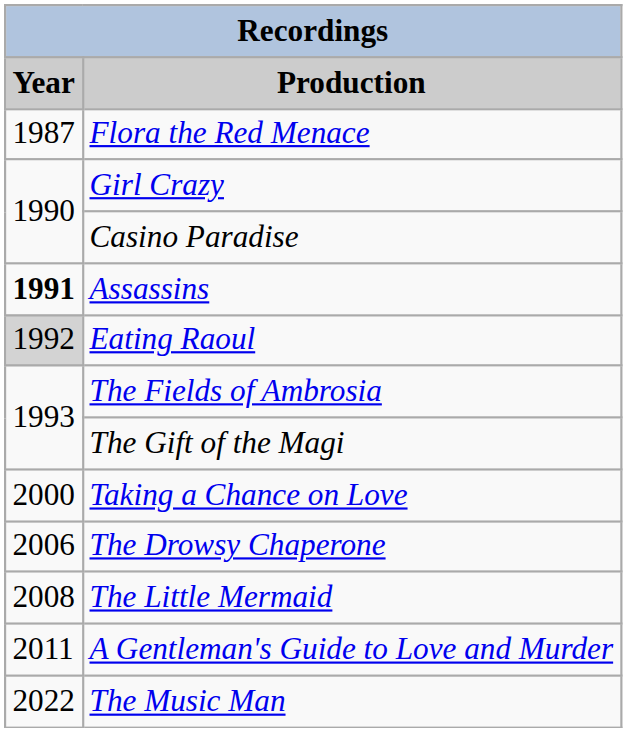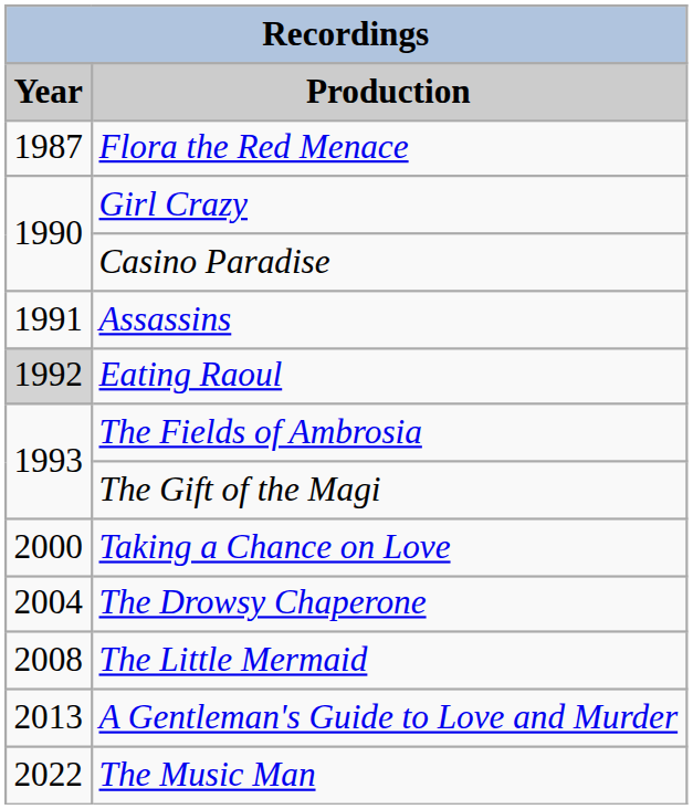 <table class="wikitable" style="font-size:90%;">
 <tr>
 <th colspan=4 style="background:LightSteelBlue">Recordings</th>
 </tr>
 <tr>
 <th style="background:#ccc;">Year</th>
 <th style="background:#ccc;">Production</th>
 </tr>
 <tr>
 <td>1987</td>
 <td><em><a href='#'>Flora the Red Menace</a></em></td>
 </tr>
 <tr>
 <td rowspan=2>1990</td>
 <td><em><a href='#'>Girl Crazy</a></em></td>
 </tr>
 <tr>
 <td><em>Casino Paradise</em></td>
 </tr>
 <tr>
-<td><strong>1991</strong></td>
+<td>1991</td>
 <td><em><a href='#'>Assassins</a></em></td>
 </tr>
 <tr>
 <td style="background: lightgrey;">1992</td>
 <td><em><a href='#'>Eating Raoul</a></em></td>
 </tr>
 <tr>
 <td rowspan=2>1993</td>
 <td><em><a href='#'>The Fields of Ambrosia</a></em></td>
 </tr>
 <tr>
 <td><em>The Gift of the Magi</em></td>
 </tr>
 <tr>
 <td>2000</td>
 <td><em><a href='#'>Taking a Chance on Love</a></em></td>
 </tr>
 <tr>
-<td>2006</td>
+<td>2004</td>
 <td><em><a href='#'>The Drowsy Chaperone</a></em></td>
 </tr>
 <tr>
 <td>2008</td>
 <td><em><a href='#'>The Little Mermaid</a></em></td>
 </tr>
 <tr>
-<td>2011</td>
+<td>2013</td>
 <td><em><a href='#'>A Gentleman's Guide to Love and Murder</a></em></td>
 </tr>
 <tr>
 <td>2022</td>
 <td><em><a href='#'>The Music Man</a></em></td>
 </tr>
 </table>
